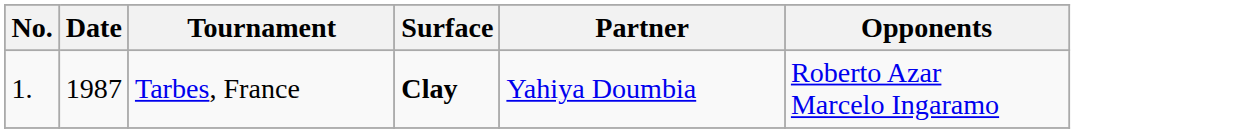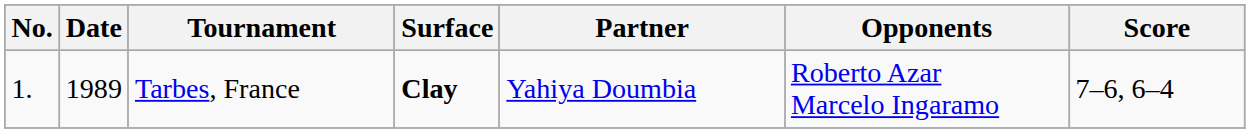 <table class="sortable wikitable" style=font-size:97%>
 <tr>
 <th>No.</th>
 <th>Date</th>
 <th style="width:140px">Tournament</th>
 <th>Surface</th>
 <th style="width:150px">Partner</th>
 <th style="width:150px">Opponents</th>
+<th style="width:90px" class="unsortable">Score</th>
 </tr>
 <tr>
 <td>1.</td>
-<td>1987</td>
+<td>1989</td>
 <td><a href='#'>Tarbes</a>, France</td>
 <td><strong>Clay</strong></td>
 <td> <a href='#'>Yahiya Doumbia</a></td>
 <td> <a href='#'>Roberto Azar</a><br> <a href='#'>Marcelo Ingaramo</a></td>
+<td>7–6, 6–4</td>
 </tr>
 </table>
